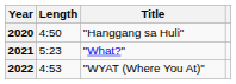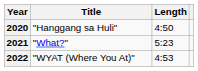 <table class="wikitable sortable plainrowheaders">
 <tr>
 <th>Year</th>
+<th style="width:12em;">Title</th>
 <th>Length</th>
-<th style="width:12em;">Title</th>
 <th class="unsortable" scope="col"></th>
 </tr>
 <tr>
 <th scope="row">2020</th>
+<td>"Hanggang sa Huli"</td>
 <td>4:50</td>
-<td>"Hanggang sa Huli"</td>
 <td align="center"></td>
 </tr>
 <tr>
 <th scope="row">2021</th>
+<td>"<a href='#'>What?</a>"</td>
 <td>5:23</td>
-<td>"<a href='#'>What?</a>"</td>
 <td align="center"></td>
 </tr>
 <tr>
 <th scope="row">2022</th>
+<td>"WYAT (Where You At)"</td>
 <td>4:53</td>
-<td>"WYAT (Where You At)"</td>
 <td align="center"></td>
 </tr>
 </table>
